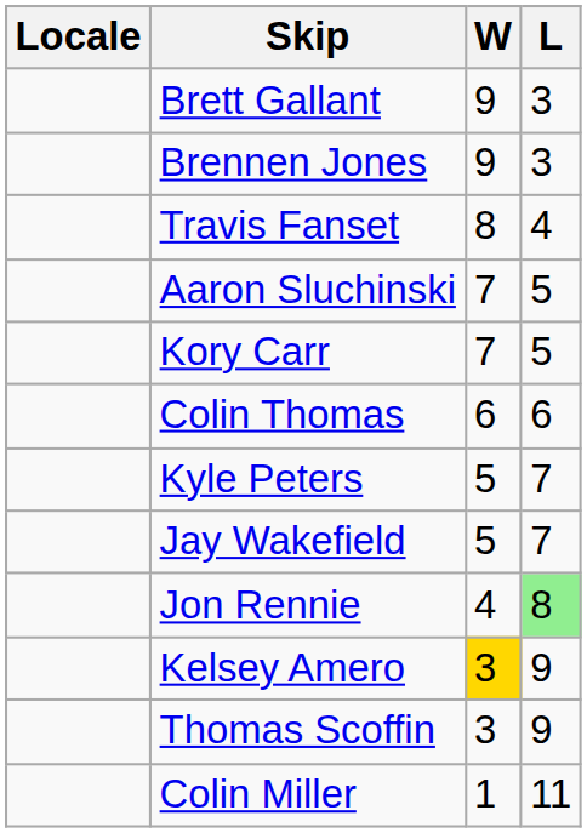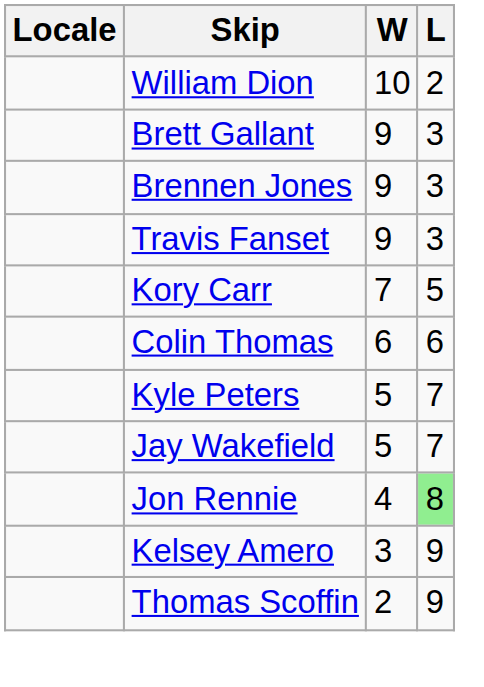 <table class="wikitable" border="1">
 <tr>
 <th>Locale</th>
 <th>Skip</th>
 <th>W</th>
 <th>L</th>
+</tr>
+<tr>
+<td></td>
+<td><a href='#'>William Dion</a></td>
+<td>10</td>
+<td>2</td>
 </tr>
 <tr>
 <td></td>
 <td><a href='#'>Brett Gallant</a></td>
 <td>9</td>
 <td>3</td>
 </tr>
 <tr>
 <td></td>
 <td><a href='#'>Brennen Jones</a></td>
 <td>9</td>
 <td>3</td>
 </tr>
 <tr>
 <td></td>
 <td><a href='#'>Travis Fanset</a></td>
-<td>8</td>
-<td>4</td>
-</tr>
-<tr>
-<td></td>
-<td><a href='#'>Aaron Sluchinski</a></td>
-<td>7</td>
-<td>5</td>
+<td>9</td>
+<td>3</td>
 </tr>
 <tr>
 <td></td>
 <td><a href='#'>Kory Carr</a></td>
 <td>7</td>
 <td>5</td>
 </tr>
 <tr>
 <td></td>
 <td><a href='#'>Colin Thomas</a></td>
 <td>6</td>
 <td>6</td>
 </tr>
 <tr>
 <td></td>
 <td><a href='#'>Kyle Peters</a></td>
 <td>5</td>
 <td>7</td>
 </tr>
 <tr>
 <td></td>
 <td><a href='#'>Jay Wakefield</a></td>
 <td>5</td>
 <td>7</td>
 </tr>
 <tr>
 <td></td>
 <td><a href='#'>Jon Rennie</a></td>
 <td>4</td>
 <td style="background: lightgreen;">8</td>
 </tr>
 <tr>
 <td></td>
 <td><a href='#'>Kelsey Amero</a></td>
-<td style="background: gold;">3</td>
+<td>3</td>
 <td>9</td>
 </tr>
 <tr>
 <td></td>
 <td><a href='#'>Thomas Scoffin</a></td>
-<td>3</td>
+<td>2</td>
 <td>9</td>
 </tr>
-<tr>
-<td></td>
-<td><a href='#'>Colin Miller</a></td>
-<td>1</td>
-<td>11</td>
-</tr>
 </table>
